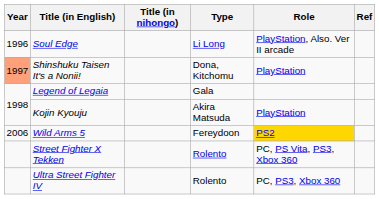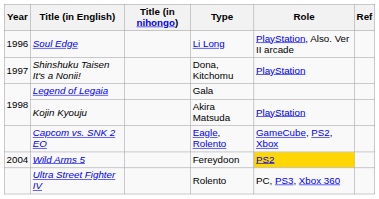 <table class="wikitable sortable">
 <tr>
 <th>Year</th>
 <th>Title (in English)</th>
 <th>Title (in <a href='#'>nihongo</a>)</th>
 <th>Type</th>
 <th>Role</th>
 <th>Ref</th>
 </tr>
 <tr>
 <td>1996</td>
 <td><em><a href='#'>Soul Edge</a></em></td>
 <td></td>
 <td><a href='#'>Li Long</a></td>
 <td><a href='#'>PlayStation</a>, Also. Ver II arcade</td>
 <td></td>
 </tr>
 <tr>
-<td style="background: lightsalmon;">1997</td>
+<td>1997</td>
 <td><em>Shinshuku Taisen It's a Nonii!</em></td>
 <td></td>
 <td>Dona, Kitchomu</td>
 <td><a href='#'>PlayStation</a></td>
 <td></td>
 </tr>
 <tr>
 <td rowspan="2">1998</td>
 <td><em><a href='#'>Legend of Legaia</a></em></td>
 <td><em></em></td>
 <td>Gala</td>
 <td></td>
 <td></td>
 </tr>
 <tr>
 <td><em>Kojin Kyouju</em></td>
 <td></td>
 <td>Akira Matsuda</td>
 <td><a href='#'>PlayStation</a></td>
 <td></td>
 </tr>
 <tr>
-<td>2006</td>
+<td></td>
+<td><em><a href='#'>Capcom vs. SNK 2 EO</a></em></td>
+<td><em></em></td>
+<td><a href='#'>Eagle</a>, <a href='#'>Rolento</a></td>
+<td><a href='#'>GameCube</a>, <a href='#'>PS2</a>, <a href='#'>Xbox</a></td>
+<td></td>
+</tr>
+<tr>
+<td>2004</td>
 <td><em><a href='#'>Wild Arms 5</a></em></td>
 <td><em></em></td>
 <td>Fereydoon</td>
 <td style="background: gold;"><a href='#'>PS2</a></td>
-<td></td>
-</tr>
-<tr>
-<td></td>
-<td><em><a href='#'>Street Fighter X Tekken</a></em></td>
-<td><em></em></td>
-<td><a href='#'>Rolento</a></td>
-<td>PC, <a href='#'>PS Vita</a>, <a href='#'>PS3</a>, <a href='#'>Xbox 360</a></td>
 <td></td>
 </tr>
 <tr>
 <td></td>
 <td><em><a href='#'>Ultra Street Fighter IV</a></em></td>
 <td><em></em></td>
 <td>Rolento</td>
 <td>PC, <a href='#'>PS3</a>, <a href='#'>Xbox 360</a></td>
 <td></td>
 </tr>
 </table>
